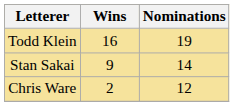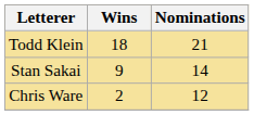 <table class="wikitable" rowspan=2 style="text-align: center; background: #f6e39c">
 <tr>
 <th scope="col" align="center">Letterer</th>
 <th scope="col" width="55" align="center">Wins</th>
 <th scope="col" width="55">Nominations</th>
 </tr>
 <tr>
 <td>Todd Klein</td>
-<td>16</td>
-<td>19</td>
+<td>18</td>
+<td>21</td>
 </tr>
 <tr>
 <td>Stan Sakai</td>
 <td>9</td>
 <td>14</td>
 </tr>
 <tr>
 <td>Chris Ware</td>
 <td>2</td>
 <td>12</td>
 </tr>
 <tr>
 </tr>
 </table>
